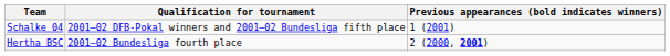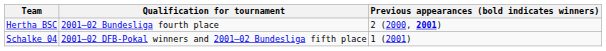 <table class="wikitable">
 <tr>
 <th>Team</th>
 <th>Qualification for tournament</th>
 <th>Previous appearances (bold indicates winners)</th>
 </tr>
 <tr>
+<td><a href='#'>Hertha BSC</a></td>
+<td><a href='#'>2001–02 Bundesliga</a> fourth place</td>
+<td>2 (<a href='#'>2000</a>, <strong><a href='#'>2001</a></strong>)</td>
+</tr>
+<tr>
 <td><a href='#'>Schalke 04</a></td>
 <td><a href='#'>2001–02 DFB-Pokal</a> winners and <a href='#'>2001–02 Bundesliga</a> fifth place</td>
 <td>1 (<a href='#'>2001</a>)</td>
 </tr>
-<tr>
-<td><a href='#'>Hertha BSC</a></td>
-<td><a href='#'>2001–02 Bundesliga</a> fourth place</td>
-<td>2 (<a href='#'>2000</a>, <strong><a href='#'>2001</a></strong>)</td>
-</tr>
 </table>
